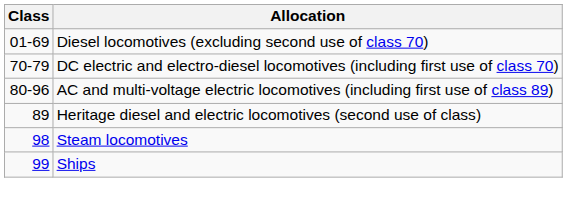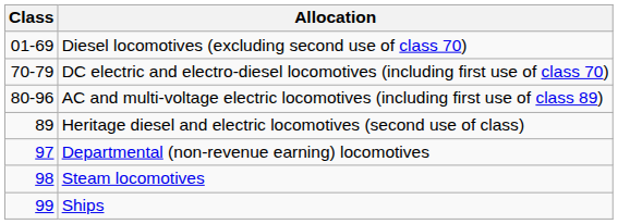 <table class=wikitable>
 <tr>
 <th>Class</th>
 <th>Allocation</th>
 </tr>
 <tr>
 <td align=right>01-69</td>
 <td>Diesel locomotives (excluding second use of <a href='#'>class 70</a>)</td>
 </tr>
 <tr>
 <td align=right>70-79</td>
 <td>DC electric and electro-diesel locomotives (including first use of <a href='#'>class 70</a>)</td>
 </tr>
 <tr>
 <td align=right>80-96</td>
 <td>AC and multi-voltage electric locomotives (including first use of <a href='#'>class 89</a>)</td>
 </tr>
 <tr>
 <td align=right>89</td>
 <td>Heritage diesel and electric locomotives (second use of class)</td>
 </tr>
 <tr>
+<td align=right><a href='#'>97</a></td>
+<td><a href='#'>Departmental</a> (non-revenue earning) locomotives</td>
+</tr>
+<tr>
 <td align=right><a href='#'>98</a></td>
 <td><a href='#'>Steam locomotives</a></td>
 </tr>
 <tr>
 <td align=right><a href='#'>99</a></td>
 <td><a href='#'>Ships</a></td>
 </tr>
 </table>
